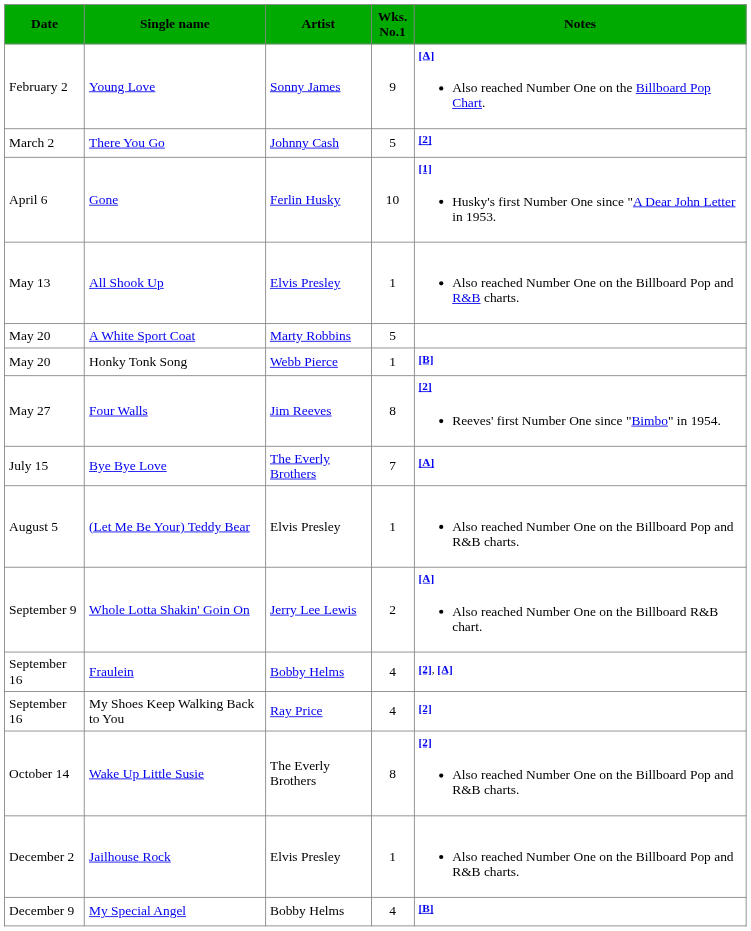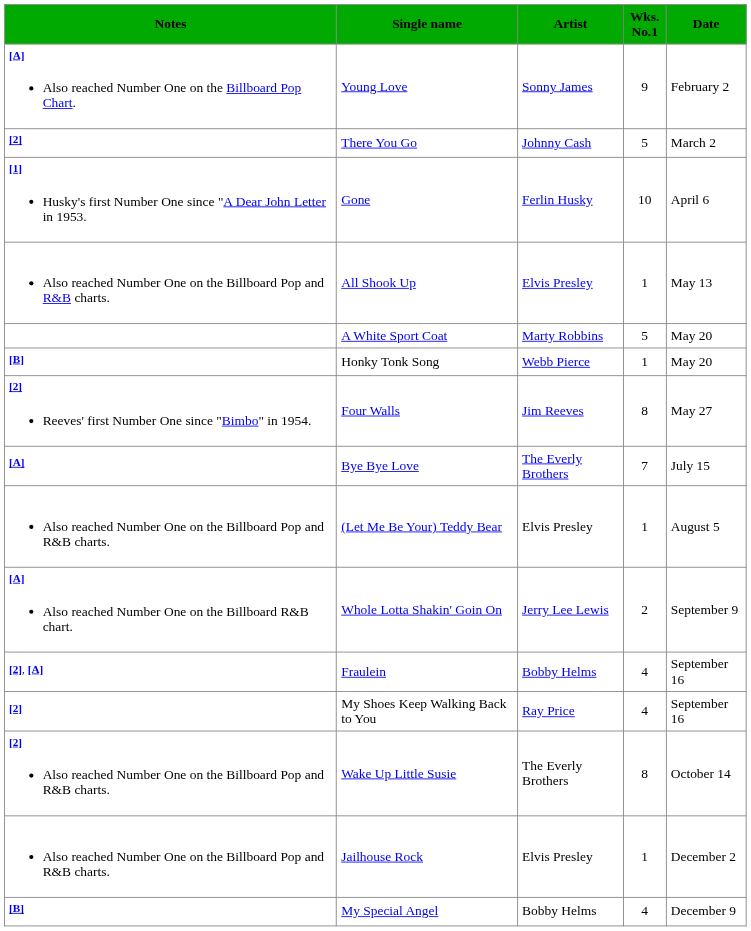 <table border="1" cellpadding="5" cellspacing="1" style="border-collapse: collapse">
 <tr style="background:#00AA00">
-<th>Date</th>
+<th>Notes</th>
 <th>Single name</th>
 <th>Artist</th>
 <th width="40">Wks. No.1</th>
-<th>Notes</th>
+<th>Date</th>
 </tr>
 <tr>
-<td>February 2</td>
+<td><sup><span></span><a href='#'><strong>[A]</strong></a></sup><br><ul><li>Also reached Number One on the <a href='#'>Billboard Pop Chart</a>.</li></ul></td>
 <td><a href='#'>Young Love</a></td>
 <td><a href='#'>Sonny James</a></td>
 <td align="center">9</td>
-<td><sup><span></span><a href='#'><strong>[A]</strong></a></sup><br><ul><li>Also reached Number One on the <a href='#'>Billboard Pop Chart</a>.</li></ul></td>
+<td>February 2</td>
 </tr>
 <tr>
-<td>March 2</td>
+<td><sup><span></span><a href='#'><strong>[2]</strong></a></sup></td>
 <td><a href='#'>There You Go</a></td>
 <td><a href='#'>Johnny Cash</a></td>
 <td align="center">5</td>
-<td><sup><span></span><a href='#'><strong>[2]</strong></a></sup></td>
+<td>March 2</td>
 </tr>
 <tr>
-<td>April 6</td>
+<td><sup><span></span><a href='#'><strong>[1]</strong></a></sup><br><ul><li>Husky's first Number One since "<a href='#'>A Dear John Letter</a> in 1953.</li></ul></td>
 <td><a href='#'>Gone</a></td>
 <td><a href='#'>Ferlin Husky</a></td>
 <td align="center">10</td>
-<td><sup><span></span><a href='#'><strong>[1]</strong></a></sup><br><ul><li>Husky's first Number One since "<a href='#'>A Dear John Letter</a> in 1953.</li></ul></td>
+<td>April 6</td>
 </tr>
 <tr>
-<td>May 13</td>
+<td><br><ul><li>Also reached Number One on the Billboard Pop and <a href='#'>R&B</a> charts.</li></ul></td>
 <td><a href='#'>All Shook Up</a></td>
 <td><a href='#'>Elvis Presley</a></td>
 <td align="center">1</td>
-<td><br><ul><li>Also reached Number One on the Billboard Pop and <a href='#'>R&B</a> charts.</li></ul></td>
+<td>May 13</td>
 </tr>
 <tr>
-<td>May 20</td>
+<td></td>
 <td><a href='#'>A White Sport Coat</a></td>
 <td><a href='#'>Marty Robbins</a></td>
 <td align="center">5</td>
-<td></td>
+<td>May 20</td>
 </tr>
 <tr>
-<td>May 20</td>
+<td><sup><span></span><a href='#'><strong>[B]</strong></a></sup></td>
 <td>Honky Tonk Song</td>
 <td><a href='#'>Webb Pierce</a></td>
 <td align="center">1</td>
-<td><sup><span></span><a href='#'><strong>[B]</strong></a></sup></td>
+<td>May 20</td>
 </tr>
 <tr>
-<td>May 27</td>
+<td><sup><span></span><a href='#'><strong>[2]</strong></a></sup><br><ul><li>Reeves' first Number One since "<a href='#'>Bimbo</a>" in 1954.</li></ul></td>
 <td><a href='#'>Four Walls</a></td>
 <td><a href='#'>Jim Reeves</a></td>
 <td align="center">8</td>
-<td><sup><span></span><a href='#'><strong>[2]</strong></a></sup><br><ul><li>Reeves' first Number One since "<a href='#'>Bimbo</a>" in 1954.</li></ul></td>
+<td>May 27</td>
 </tr>
 <tr>
-<td>July 15</td>
+<td><sup><span></span><a href='#'><strong>[A]</strong></a></sup></td>
 <td><a href='#'>Bye Bye Love</a></td>
 <td><a href='#'>The Everly Brothers</a></td>
 <td align="center">7</td>
-<td><sup><span></span><a href='#'><strong>[A]</strong></a></sup></td>
+<td>July 15</td>
 </tr>
 <tr>
-<td>August 5</td>
+<td><br><ul><li>Also reached Number One on the Billboard Pop and R&B charts.</li></ul></td>
 <td><a href='#'>(Let Me Be Your) Teddy Bear</a></td>
 <td>Elvis Presley</td>
 <td align="center">1</td>
-<td><br><ul><li>Also reached Number One on the Billboard Pop and R&B charts.</li></ul></td>
+<td>August 5</td>
 </tr>
 <tr>
-<td>September 9</td>
+<td><sup><span></span><a href='#'><strong>[A]</strong></a></sup><br><ul><li>Also reached Number One on the Billboard R&B chart.</li></ul></td>
 <td><a href='#'>Whole Lotta Shakin' Goin On</a></td>
 <td><a href='#'>Jerry Lee Lewis</a></td>
 <td align="center">2</td>
-<td><sup><span></span><a href='#'><strong>[A]</strong></a></sup><br><ul><li>Also reached Number One on the Billboard R&B chart.</li></ul></td>
+<td>September 9</td>
 </tr>
 <tr>
-<td>September 16</td>
+<td><sup><span></span><a href='#'><strong>[2]</strong></a>, <span></span><a href='#'><strong>[A]</strong></a></sup></td>
 <td><a href='#'>Fraulein</a></td>
 <td><a href='#'>Bobby Helms</a></td>
 <td align="center">4</td>
-<td><sup><span></span><a href='#'><strong>[2]</strong></a>, <span></span><a href='#'><strong>[A]</strong></a></sup></td>
+<td>September 16</td>
 </tr>
 <tr>
-<td>September 16</td>
+<td><sup><span></span><a href='#'><strong>[2]</strong></a></sup></td>
 <td>My Shoes Keep Walking Back to You</td>
 <td><a href='#'>Ray Price</a></td>
 <td align="center">4</td>
-<td><sup><span></span><a href='#'><strong>[2]</strong></a></sup></td>
+<td>September 16</td>
 </tr>
 <tr>
-<td>October 14</td>
+<td><sup><span></span><a href='#'><strong>[2]</strong></a></sup><br><ul><li>Also reached Number One on the Billboard Pop and R&B charts.</li></ul></td>
 <td><a href='#'>Wake Up Little Susie</a></td>
 <td>The Everly Brothers</td>
 <td align="center">8</td>
-<td><sup><span></span><a href='#'><strong>[2]</strong></a></sup><br><ul><li>Also reached Number One on the Billboard Pop and R&B charts.</li></ul></td>
+<td>October 14</td>
 </tr>
 <tr>
-<td>December 2</td>
+<td><br><ul><li>Also reached Number One on the Billboard Pop and R&B charts.</li></ul></td>
 <td><a href='#'>Jailhouse Rock</a></td>
 <td>Elvis Presley</td>
 <td align="center">1</td>
-<td><br><ul><li>Also reached Number One on the Billboard Pop and R&B charts.</li></ul></td>
+<td>December 2</td>
 </tr>
 <tr>
-<td>December 9</td>
+<td><sup><span></span><a href='#'><strong>[B]</strong></a></sup></td>
 <td><a href='#'>My Special Angel</a></td>
 <td>Bobby Helms</td>
 <td align="center">4</td>
-<td><sup><span></span><a href='#'><strong>[B]</strong></a></sup></td>
+<td>December 9</td>
 </tr>
 </table>
